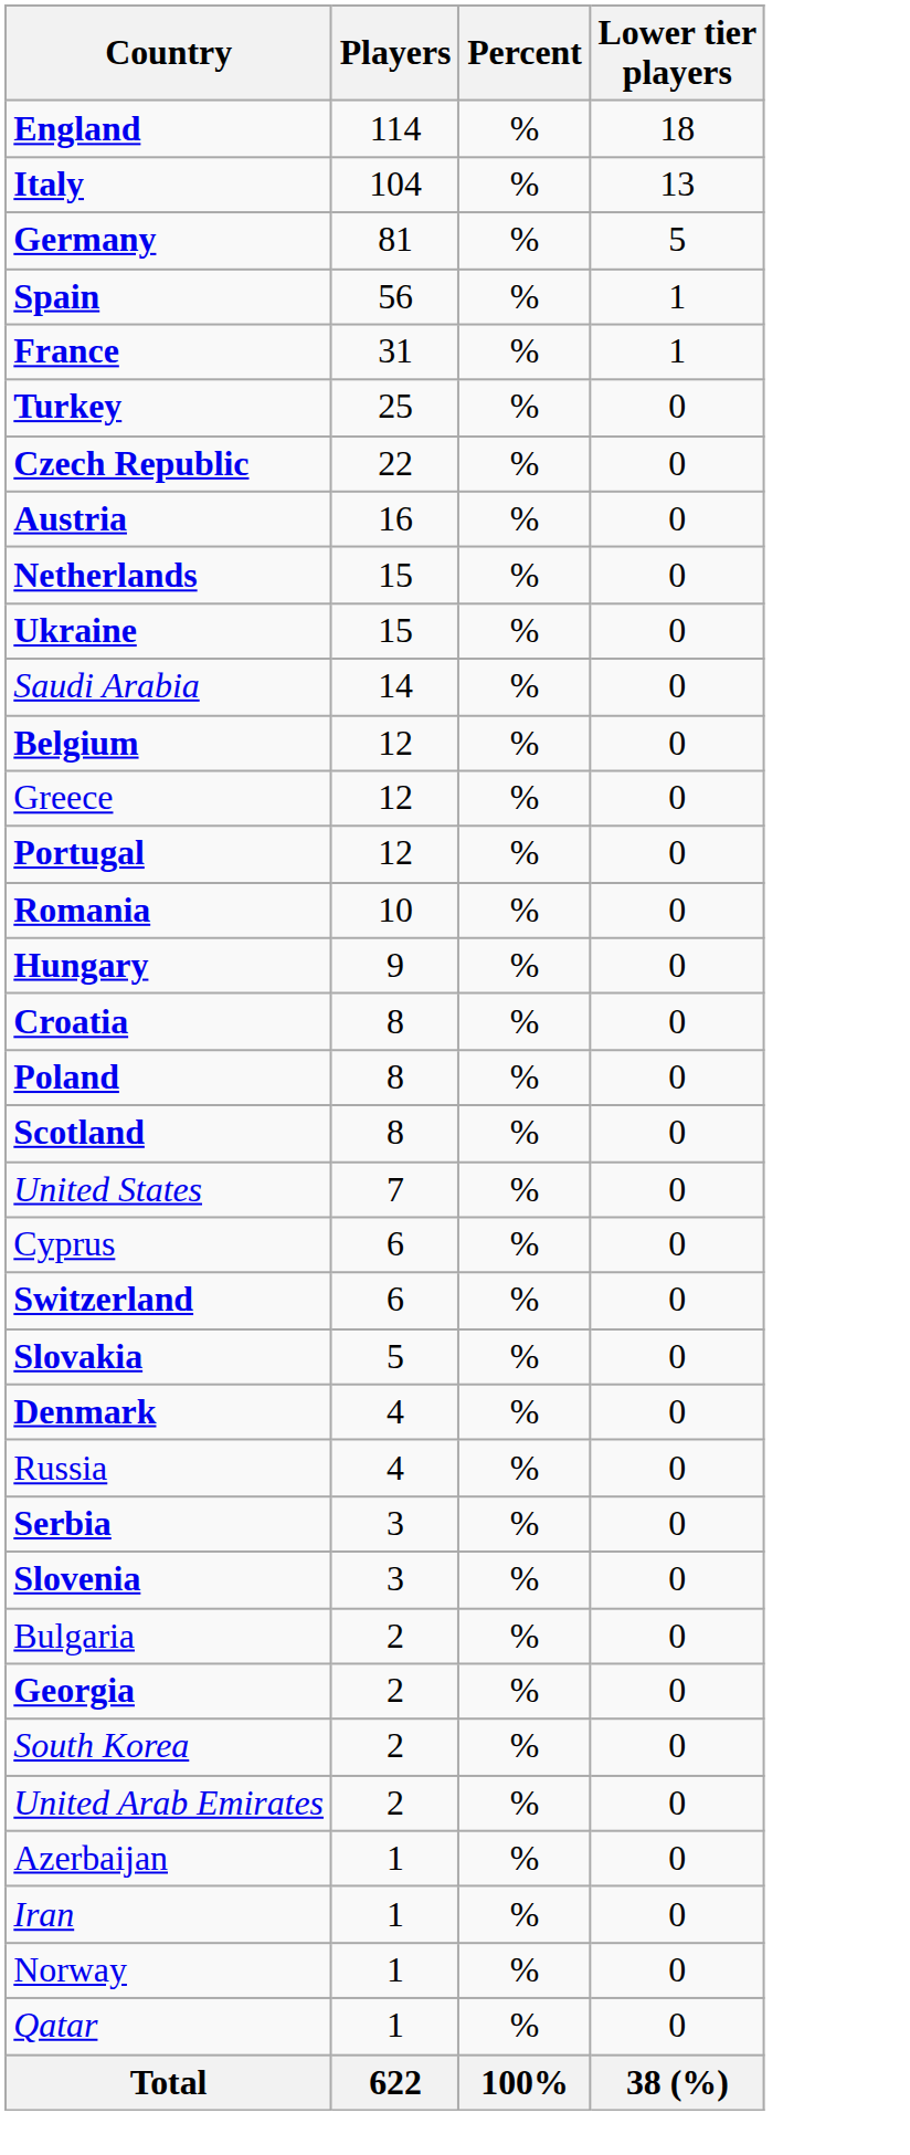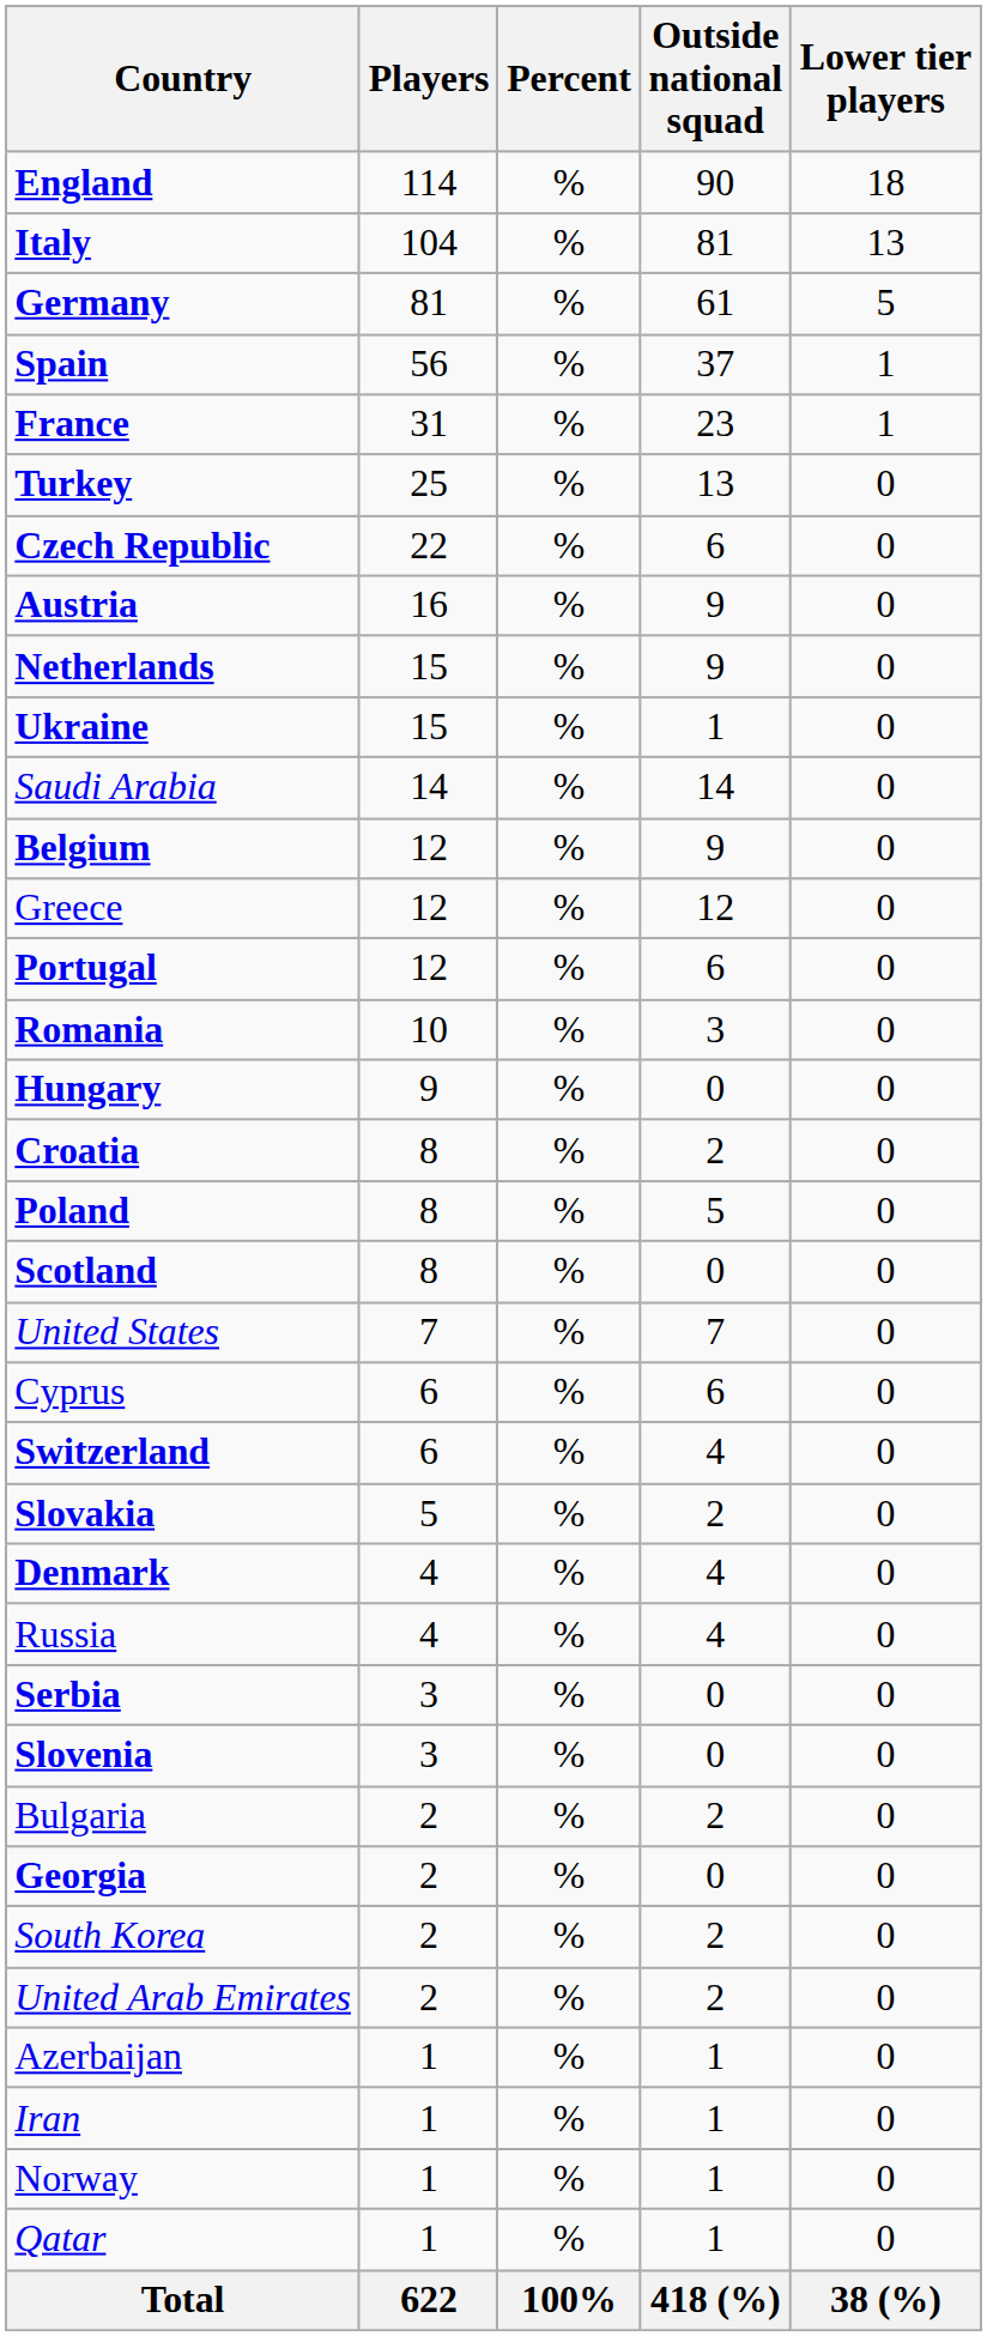 <table class="wikitable sortable">
 <tr>
 <th>Country</th>
 <th>Players</th>
 <th>Percent</th>
+<th>Outside<br>national<br>squad</th>
 <th>Lower tier <br> players</th>
 </tr>
 <tr>
 <td> <strong><a href='#'>England</a></strong></td>
 <td style="text-align:center">114</td>
 <td style="text-align:center">%</td>
+<td style="text-align:center">90</td>
 <td style="text-align:center">18</td>
 </tr>
 <tr>
 <td> <strong><a href='#'>Italy</a></strong></td>
 <td style="text-align:center">104</td>
 <td style="text-align:center">%</td>
+<td style="text-align:center">81</td>
 <td style="text-align:center">13</td>
 </tr>
 <tr>
 <td> <strong><a href='#'>Germany</a></strong></td>
 <td style="text-align:center">81</td>
 <td style="text-align:center">%</td>
+<td style="text-align:center">61</td>
 <td style="text-align:center">5</td>
 </tr>
 <tr>
 <td> <strong><a href='#'>Spain</a></strong></td>
 <td style="text-align:center">56</td>
 <td style="text-align:center">%</td>
+<td style="text-align:center">37</td>
 <td style="text-align:center">1</td>
 </tr>
 <tr>
 <td> <strong><a href='#'>France</a></strong></td>
 <td style="text-align:center">31</td>
 <td style="text-align:center">%</td>
+<td style="text-align:center">23</td>
 <td style="text-align:center">1</td>
 </tr>
 <tr>
 <td> <strong><a href='#'>Turkey</a></strong></td>
 <td style="text-align:center">25</td>
 <td style="text-align:center">%</td>
+<td style="text-align:center">13</td>
 <td style="text-align:center">0</td>
 </tr>
 <tr>
 <td> <strong><a href='#'>Czech Republic</a></strong></td>
 <td style="text-align:center">22</td>
 <td style="text-align:center">%</td>
+<td style="text-align:center">6</td>
 <td style="text-align:center">0</td>
 </tr>
 <tr>
 <td> <strong><a href='#'>Austria</a></strong></td>
 <td style="text-align:center">16</td>
 <td style="text-align:center">%</td>
+<td style="text-align:center">9</td>
 <td style="text-align:center">0</td>
 </tr>
 <tr>
 <td> <strong><a href='#'>Netherlands</a></strong></td>
 <td style="text-align:center">15</td>
 <td style="text-align:center">%</td>
+<td style="text-align:center">9</td>
 <td style="text-align:center">0</td>
 </tr>
 <tr>
 <td> <strong><a href='#'>Ukraine</a></strong></td>
 <td style="text-align:center">15</td>
 <td style="text-align:center">%</td>
+<td style="text-align:center">1</td>
 <td style="text-align:center">0</td>
 </tr>
 <tr>
 <td> <em><a href='#'>Saudi Arabia</a></em></td>
 <td style="text-align:center">14</td>
 <td style="text-align:center">%</td>
+<td style="text-align:center">14</td>
 <td style="text-align:center">0</td>
 </tr>
 <tr>
 <td> <strong><a href='#'>Belgium</a></strong></td>
 <td style="text-align:center">12</td>
 <td style="text-align:center">%</td>
+<td style="text-align:center">9</td>
 <td style="text-align:center">0</td>
 </tr>
 <tr>
 <td> <a href='#'>Greece</a></td>
 <td style="text-align:center">12</td>
 <td style="text-align:center">%</td>
+<td style="text-align:center">12</td>
 <td style="text-align:center">0</td>
 </tr>
 <tr>
 <td> <strong><a href='#'>Portugal</a></strong></td>
 <td style="text-align:center">12</td>
 <td style="text-align:center">%</td>
+<td style="text-align:center">6</td>
 <td style="text-align:center">0</td>
 </tr>
 <tr>
 <td> <strong><a href='#'>Romania</a></strong></td>
 <td style="text-align:center">10</td>
 <td style="text-align:center">%</td>
+<td style="text-align:center">3</td>
 <td style="text-align:center">0</td>
 </tr>
 <tr>
 <td> <strong><a href='#'>Hungary</a></strong></td>
 <td style="text-align:center">9</td>
 <td style="text-align:center">%</td>
 <td style="text-align:center">0</td>
+<td style="text-align:center">0</td>
 </tr>
 <tr>
 <td> <strong><a href='#'>Croatia</a></strong></td>
 <td style="text-align:center">8</td>
 <td style="text-align:center">%</td>
+<td style="text-align:center">2</td>
 <td style="text-align:center">0</td>
 </tr>
 <tr>
 <td> <strong><a href='#'>Poland</a></strong></td>
 <td style="text-align:center">8</td>
 <td style="text-align:center">%</td>
+<td style="text-align:center">5</td>
 <td style="text-align:center">0</td>
 </tr>
 <tr>
 <td> <strong><a href='#'>Scotland</a></strong></td>
 <td style="text-align:center">8</td>
 <td style="text-align:center">%</td>
 <td style="text-align:center">0</td>
+<td style="text-align:center">0</td>
 </tr>
 <tr>
 <td> <em><a href='#'>United States</a></em></td>
 <td style="text-align:center">7</td>
 <td style="text-align:center">%</td>
+<td style="text-align:center">7</td>
 <td style="text-align:center">0</td>
 </tr>
 <tr>
 <td> <a href='#'>Cyprus</a></td>
 <td style="text-align:center">6</td>
 <td style="text-align:center">%</td>
+<td style="text-align:center">6</td>
 <td style="text-align:center">0</td>
 </tr>
 <tr>
 <td> <strong><a href='#'>Switzerland</a></strong></td>
 <td style="text-align:center">6</td>
 <td style="text-align:center">%</td>
+<td style="text-align:center">4</td>
 <td style="text-align:center">0</td>
 </tr>
 <tr>
 <td> <strong><a href='#'>Slovakia</a></strong></td>
 <td style="text-align:center">5</td>
 <td style="text-align:center">%</td>
+<td style="text-align:center">2</td>
 <td style="text-align:center">0</td>
 </tr>
 <tr>
 <td> <strong><a href='#'>Denmark</a></strong></td>
 <td style="text-align:center">4</td>
 <td style="text-align:center">%</td>
+<td style="text-align:center">4</td>
 <td style="text-align:center">0</td>
 </tr>
 <tr>
 <td> <a href='#'>Russia</a></td>
 <td style="text-align:center">4</td>
 <td style="text-align:center">%</td>
+<td style="text-align:center">4</td>
 <td style="text-align:center">0</td>
 </tr>
 <tr>
 <td> <strong><a href='#'>Serbia</a></strong></td>
 <td style="text-align:center">3</td>
 <td style="text-align:center">%</td>
 <td style="text-align:center">0</td>
+<td style="text-align:center">0</td>
 </tr>
 <tr>
 <td> <strong><a href='#'>Slovenia</a></strong></td>
 <td style="text-align:center">3</td>
 <td style="text-align:center">%</td>
 <td style="text-align:center">0</td>
+<td style="text-align:center">0</td>
 </tr>
 <tr>
 <td> <a href='#'>Bulgaria</a></td>
 <td style="text-align:center">2</td>
 <td style="text-align:center">%</td>
+<td style="text-align:center">2</td>
 <td style="text-align:center">0</td>
 </tr>
 <tr>
 <td> <strong><a href='#'>Georgia</a></strong></td>
 <td style="text-align:center">2</td>
 <td style="text-align:center">%</td>
 <td style="text-align:center">0</td>
+<td style="text-align:center">0</td>
 </tr>
 <tr>
 <td> <em><a href='#'>South Korea</a></em></td>
 <td style="text-align:center">2</td>
 <td style="text-align:center">%</td>
+<td style="text-align:center">2</td>
 <td style="text-align:center">0</td>
 </tr>
 <tr>
 <td> <em><a href='#'>United Arab Emirates</a></em></td>
 <td style="text-align:center">2</td>
 <td style="text-align:center">%</td>
+<td style="text-align:center">2</td>
 <td style="text-align:center">0</td>
 </tr>
 <tr>
 <td> <a href='#'>Azerbaijan</a></td>
 <td style="text-align:center">1</td>
 <td style="text-align:center">%</td>
+<td style="text-align:center">1</td>
 <td style="text-align:center">0</td>
 </tr>
 <tr>
 <td> <em><a href='#'>Iran</a></em></td>
 <td style="text-align:center">1</td>
 <td style="text-align:center">%</td>
+<td style="text-align:center">1</td>
 <td style="text-align:center">0</td>
 </tr>
 <tr>
 <td> <a href='#'>Norway</a></td>
 <td style="text-align:center">1</td>
 <td style="text-align:center">%</td>
+<td style="text-align:center">1</td>
 <td style="text-align:center">0</td>
 </tr>
 <tr>
 <td> <em><a href='#'>Qatar</a></em></td>
 <td style="text-align:center">1</td>
 <td style="text-align:center">%</td>
+<td style="text-align:center">1</td>
 <td style="text-align:center">0</td>
 </tr>
 <tr>
 <th><strong>Total</strong></th>
 <th style="text-align:center">622</th>
 <th style="text-align:center"><strong>100%</strong></th>
+<th style="text-align:center"><strong>418 <span>(%)</span></strong></th>
 <th style="text-align:center"><strong>38 <span>(%)</span></strong></th>
 </tr>
 </table>
